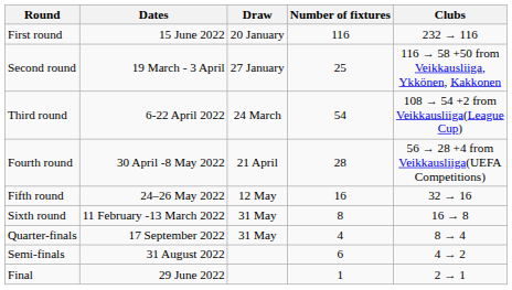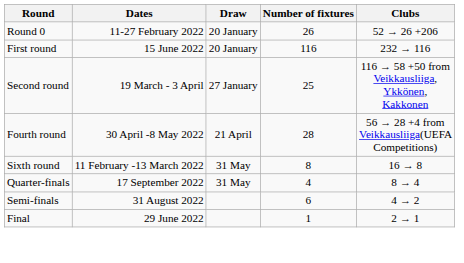 <table class="wikitable" style="text-align:center">
 <tr>
 <th>Round</th>
 <th>Dates</th>
 <th>Draw</th>
 <th>Number of fixtures</th>
 <th width=100>Clubs</th>
+</tr>
+<tr>
+<td align=left>Round 0</td>
+<td align=right>11-27 February 2022</td>
+<td>20 January</td>
+<td>26</td>
+<td>52 → 26 +206</td>
 </tr>
 <tr>
 <td align=left>First round</td>
 <td align=right>15 June 2022</td>
 <td>20 January</td>
 <td>116</td>
 <td>232 → 116</td>
 </tr>
 <tr>
 <td align=left>Second round</td>
 <td align=right>19 March - 3 April</td>
 <td>27 January</td>
 <td>25</td>
 <td>116 → 58 +50 from <a href='#'>Veikkausliiga</a>, <a href='#'>Ykkönen</a>, <a href='#'>Kakkonen</a></td>
 </tr>
 <tr>
-<td align=left>Third round</td>
-<td align=right>6-22 April 2022</td>
-<td>24 March</td>
-<td>54</td>
-<td>108 → 54 +2 from <a href='#'>Veikkausliiga</a>(<a href='#'>League Cup</a>)</td>
-</tr>
-<tr>
 <td align=left>Fourth round</td>
 <td align=right>30 April -8 May 2022</td>
 <td>21 April</td>
 <td>28</td>
 <td>56 → 28 +4 from <a href='#'>Veikkausliiga</a>(UEFA Competitions)</td>
-</tr>
-<tr>
-<td align=left>Fifth round</td>
-<td align=right>24–26 May 2022</td>
-<td>12 May</td>
-<td>16</td>
-<td>32 → 16</td>
 </tr>
 <tr>
 <td align=left>Sixth round</td>
 <td align=right>11 February -13 March 2022</td>
 <td>31 May</td>
 <td>8</td>
 <td>16 → 8</td>
 </tr>
 <tr>
 <td align=left>Quarter-finals</td>
 <td align=right>17 September 2022</td>
 <td>31 May</td>
 <td>4</td>
 <td>8 → 4</td>
 </tr>
 <tr>
 <td align=left>Semi-finals</td>
 <td align=right>31 August 2022</td>
 <td></td>
 <td>6</td>
 <td>4 → 2</td>
 </tr>
 <tr>
 <td align=left>Final</td>
 <td align=right>29 June 2022</td>
 <td></td>
 <td>1</td>
 <td>2 → 1</td>
 </tr>
 </table>
